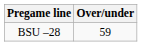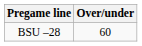 <table class="wikitable">
 <tr align="center">
 <th style=>Pregame line</th>
 <th style=>Over/under</th>
 </tr>
 <tr align="center">
 <td>BSU –28</td>
-<td>59</td>
+<td>60</td>
 </tr>
 </table>
